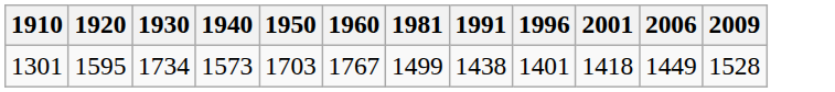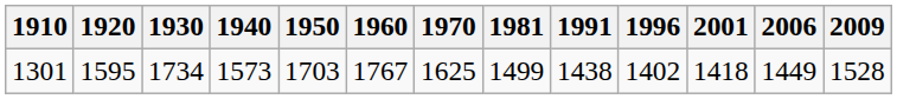 <table class="wikitable">
 <tr>
 <th>1910</th>
 <th>1920</th>
 <th>1930</th>
 <th>1940</th>
 <th>1950</th>
 <th>1960</th>
+<th>1970</th>
 <th>1981</th>
 <th>1991</th>
 <th>1996</th>
 <th>2001</th>
 <th>2006</th>
 <th>2009</th>
 </tr>
 <tr>
 <td>1301</td>
 <td>1595</td>
 <td>1734</td>
 <td>1573</td>
 <td>1703</td>
 <td>1767</td>
+<td>1625</td>
 <td>1499</td>
 <td>1438</td>
-<td>1401</td>
+<td>1402</td>
 <td>1418</td>
 <td>1449</td>
 <td>1528</td>
 </tr>
 </table>
